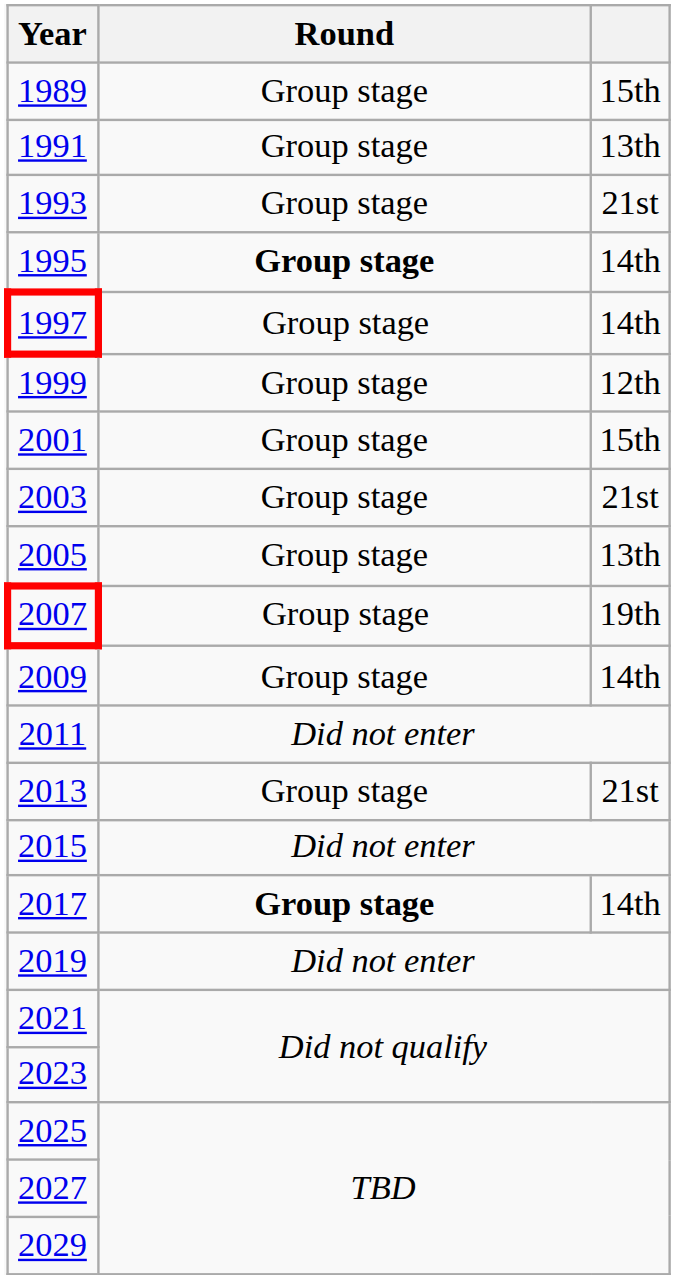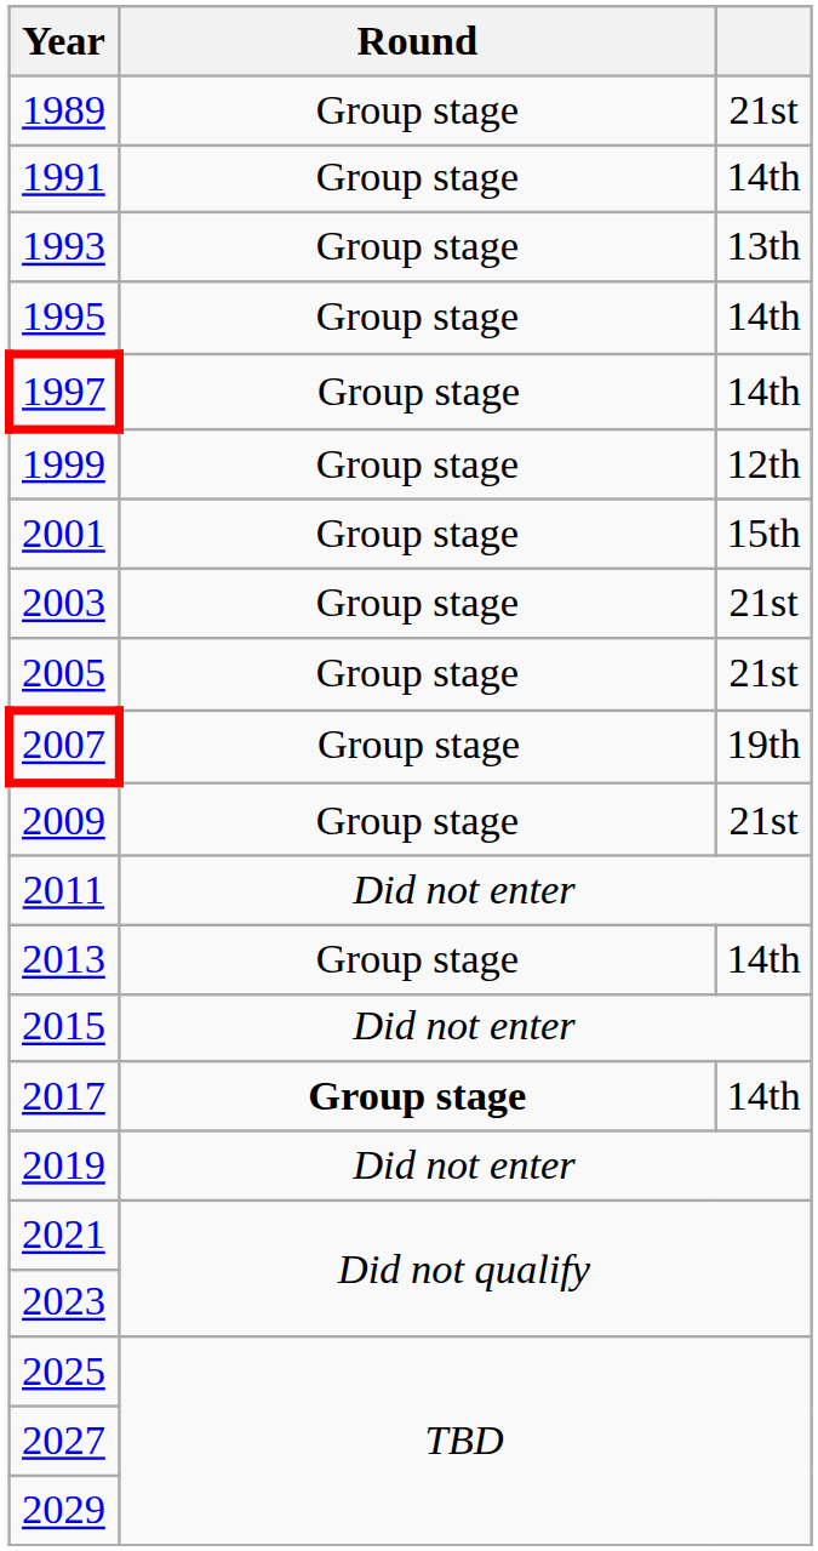 <table class="wikitable" style="text-align: center; font-size:90%">
 <tr>
 <th>Year</th>
 <th style="width:200px">Round</th>
 <th></th>
 </tr>
 <tr>
 <td><a href='#'>1989</a></td>
 <td>Group stage</td>
-<td>15th</td>
+<td>21st</td>
 </tr>
 <tr>
 <td><a href='#'>1991</a></td>
 <td>Group stage</td>
-<td>13th</td>
+<td>14th</td>
 </tr>
 <tr>
 <td><a href='#'>1993</a></td>
 <td>Group stage</td>
-<td>21st</td>
+<td>13th</td>
 </tr>
 <tr>
 <td><a href='#'>1995</a></td>
-<td><strong>Group stage</strong></td>
+<td>Group stage</td>
 <td>14th</td>
 </tr>
 <tr>
 <td style="border: 3px solid red"><a href='#'>1997</a></td>
 <td>Group stage</td>
 <td>14th</td>
 </tr>
 <tr>
 <td><a href='#'>1999</a></td>
 <td>Group stage</td>
 <td>12th</td>
 </tr>
 <tr>
 <td><a href='#'>2001</a></td>
 <td>Group stage</td>
 <td>15th</td>
 </tr>
 <tr>
 <td><a href='#'>2003</a></td>
 <td>Group stage</td>
 <td>21st</td>
 </tr>
 <tr>
 <td><a href='#'>2005</a></td>
 <td>Group stage</td>
-<td>13th</td>
+<td>21st</td>
 </tr>
 <tr>
 <td style="border: 3px solid red"><a href='#'>2007</a></td>
 <td>Group stage</td>
 <td>19th</td>
 </tr>
 <tr>
 <td><a href='#'>2009</a></td>
 <td>Group stage</td>
-<td>14th</td>
+<td>21st</td>
 </tr>
 <tr>
 <td><a href='#'>2011</a></td>
 <td colspan="2"><em>Did not enter</em></td>
 </tr>
 <tr>
 <td><a href='#'>2013</a></td>
 <td>Group stage</td>
-<td>21st</td>
+<td>14th</td>
 </tr>
 <tr>
 <td><a href='#'>2015</a></td>
 <td colspan="2"><em>Did not enter</em></td>
 </tr>
 <tr>
 <td><a href='#'>2017</a></td>
 <td><strong>Group stage</strong></td>
 <td>14th</td>
 </tr>
 <tr>
 <td><a href='#'>2019</a></td>
 <td colspan="2"><em>Did not enter</em></td>
 </tr>
 <tr>
 <td><a href='#'>2021</a></td>
 <td colspan="2" rowspan="2"><em>Did not qualify</em></td>
 </tr>
 <tr>
 <td><a href='#'>2023</a></td>
 </tr>
 <tr>
 <td><a href='#'>2025</a></td>
 <td colspan="2" rowspan="3"><em>TBD</em></td>
 </tr>
 <tr>
 <td><a href='#'>2027</a></td>
 </tr>
 <tr>
 <td><a href='#'>2029</a></td>
 </tr>
 </table>
